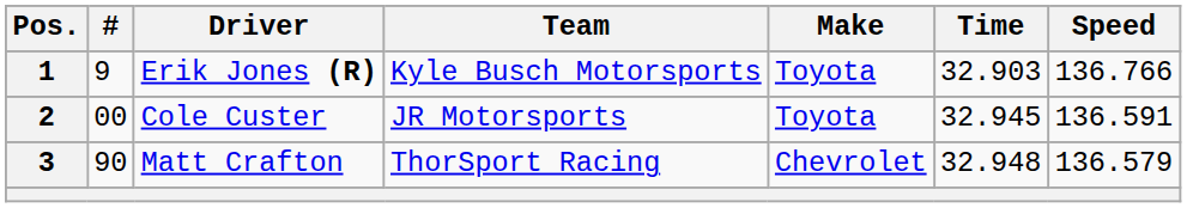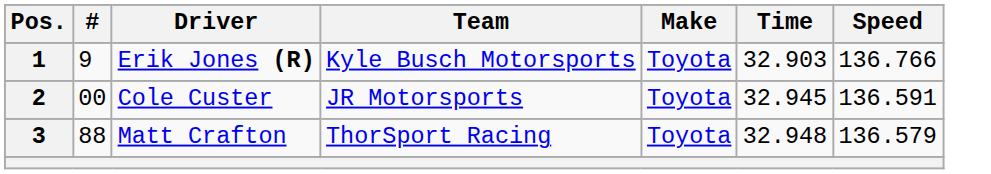 <table class="wikitable" style="font-size:95%">
 <tr>
 <th>Pos.</th>
 <th>#</th>
 <th>Driver</th>
 <th>Team</th>
 <th>Make</th>
 <th>Time</th>
 <th>Speed</th>
 </tr>
 <tr>
 <th>1</th>
 <td>9</td>
 <td><a href='#'>Erik Jones</a> <strong>(R)</strong></td>
 <td><a href='#'>Kyle Busch Motorsports</a></td>
 <td><a href='#'>Toyota</a></td>
 <td>32.903</td>
 <td>136.766</td>
 </tr>
 <tr>
 <th>2</th>
 <td>00</td>
 <td><a href='#'>Cole Custer</a></td>
 <td><a href='#'>JR Motorsports</a></td>
 <td><a href='#'>Toyota</a></td>
 <td>32.945</td>
 <td>136.591</td>
 </tr>
 <tr>
 <th>3</th>
-<td>90</td>
+<td>88</td>
 <td><a href='#'>Matt Crafton</a></td>
 <td><a href='#'>ThorSport Racing</a></td>
-<td><a href='#'>Chevrolet</a></td>
+<td><a href='#'>Toyota</a></td>
 <td>32.948</td>
 <td>136.579</td>
 </tr>
 <tr>
 <th colspan="7"></th>
 </tr>
 </table>
